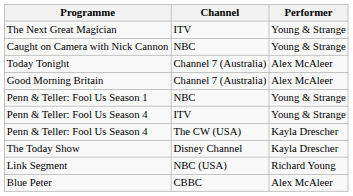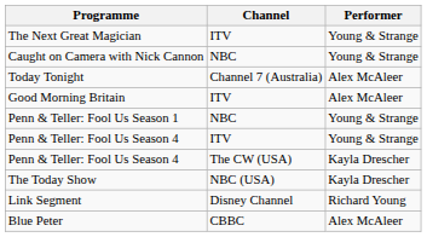 <table class="wikitable">
 <tr>
 <th>Programme</th>
 <th>Channel</th>
 <th>Performer</th>
 </tr>
 <tr>
 <td>The Next Great Magician</td>
 <td>ITV</td>
 <td>Young & Strange</td>
 </tr>
 <tr>
 <td>Caught on Camera with Nick Cannon</td>
 <td>NBC</td>
 <td>Young & Strange</td>
 </tr>
 <tr>
 <td>Today Tonight</td>
 <td>Channel 7 (Australia)</td>
 <td>Alex McAleer</td>
 </tr>
 <tr>
 <td>Good Morning Britain</td>
-<td>Channel 7 (Australia)</td>
+<td>ITV</td>
 <td>Alex McAleer</td>
 </tr>
 <tr>
 <td>Penn & Teller: Fool Us Season 1</td>
 <td>NBC</td>
 <td>Young & Strange</td>
 </tr>
 <tr>
 <td>Penn & Teller: Fool Us Season 4</td>
 <td>ITV</td>
 <td>Young & Strange</td>
 </tr>
 <tr>
 <td>Penn & Teller: Fool Us Season 4</td>
 <td>The CW (USA)</td>
 <td>Kayla Drescher</td>
 </tr>
 <tr>
 <td>The Today Show</td>
-<td>Disney Channel</td>
+<td>NBC (USA)</td>
 <td>Kayla Drescher</td>
 </tr>
 <tr>
 <td>Link Segment</td>
-<td>NBC (USA)</td>
+<td>Disney Channel</td>
 <td>Richard Young</td>
 </tr>
 <tr>
 <td>Blue Peter</td>
 <td>CBBC</td>
 <td>Alex McAleer</td>
 </tr>
 </table>
